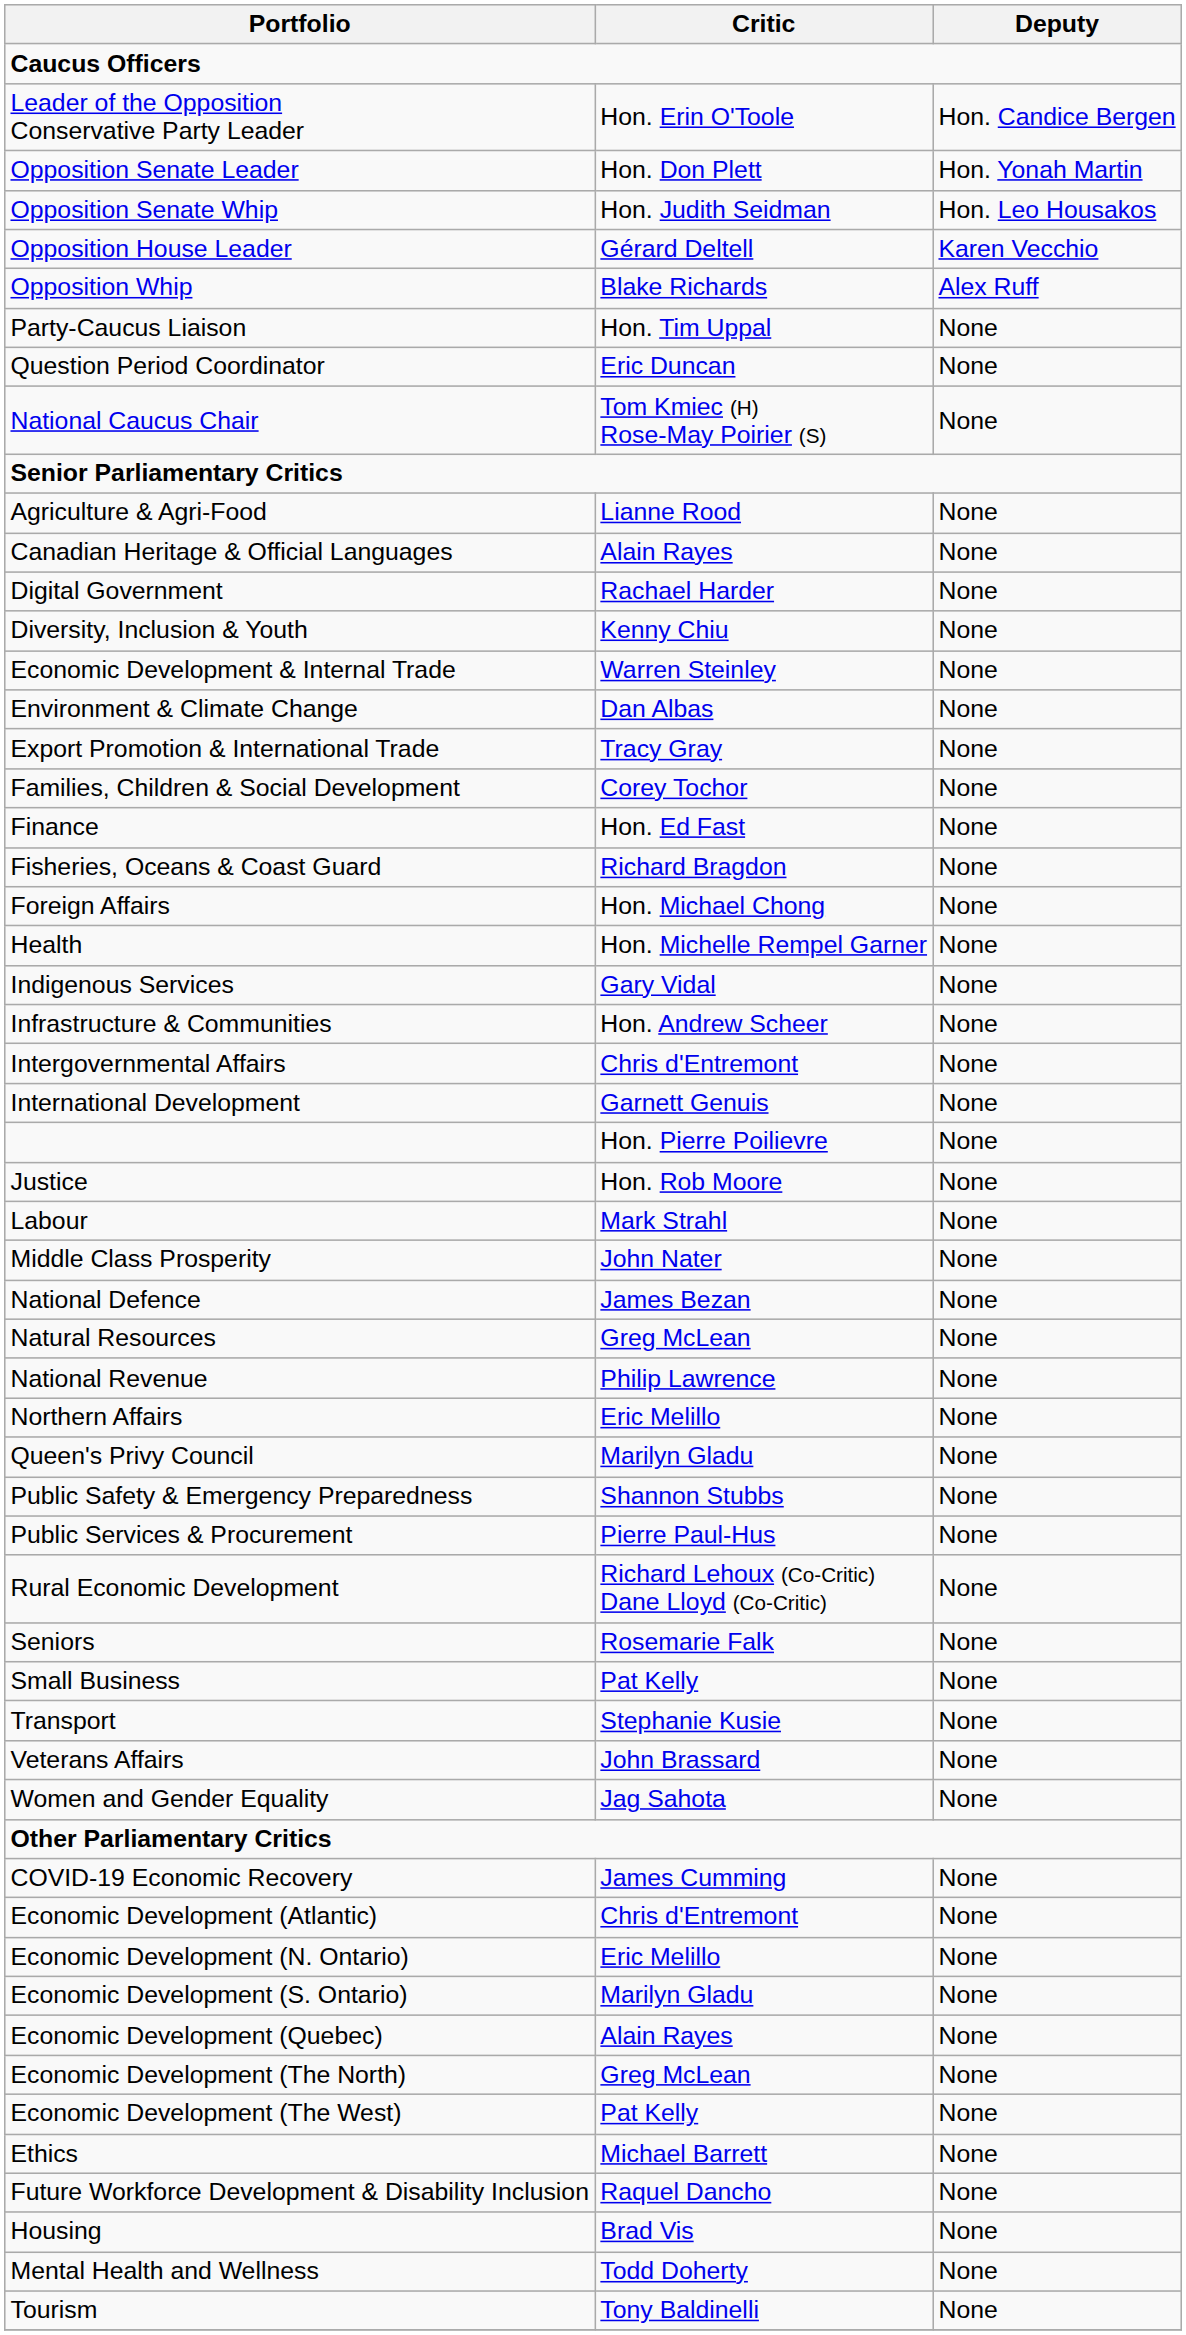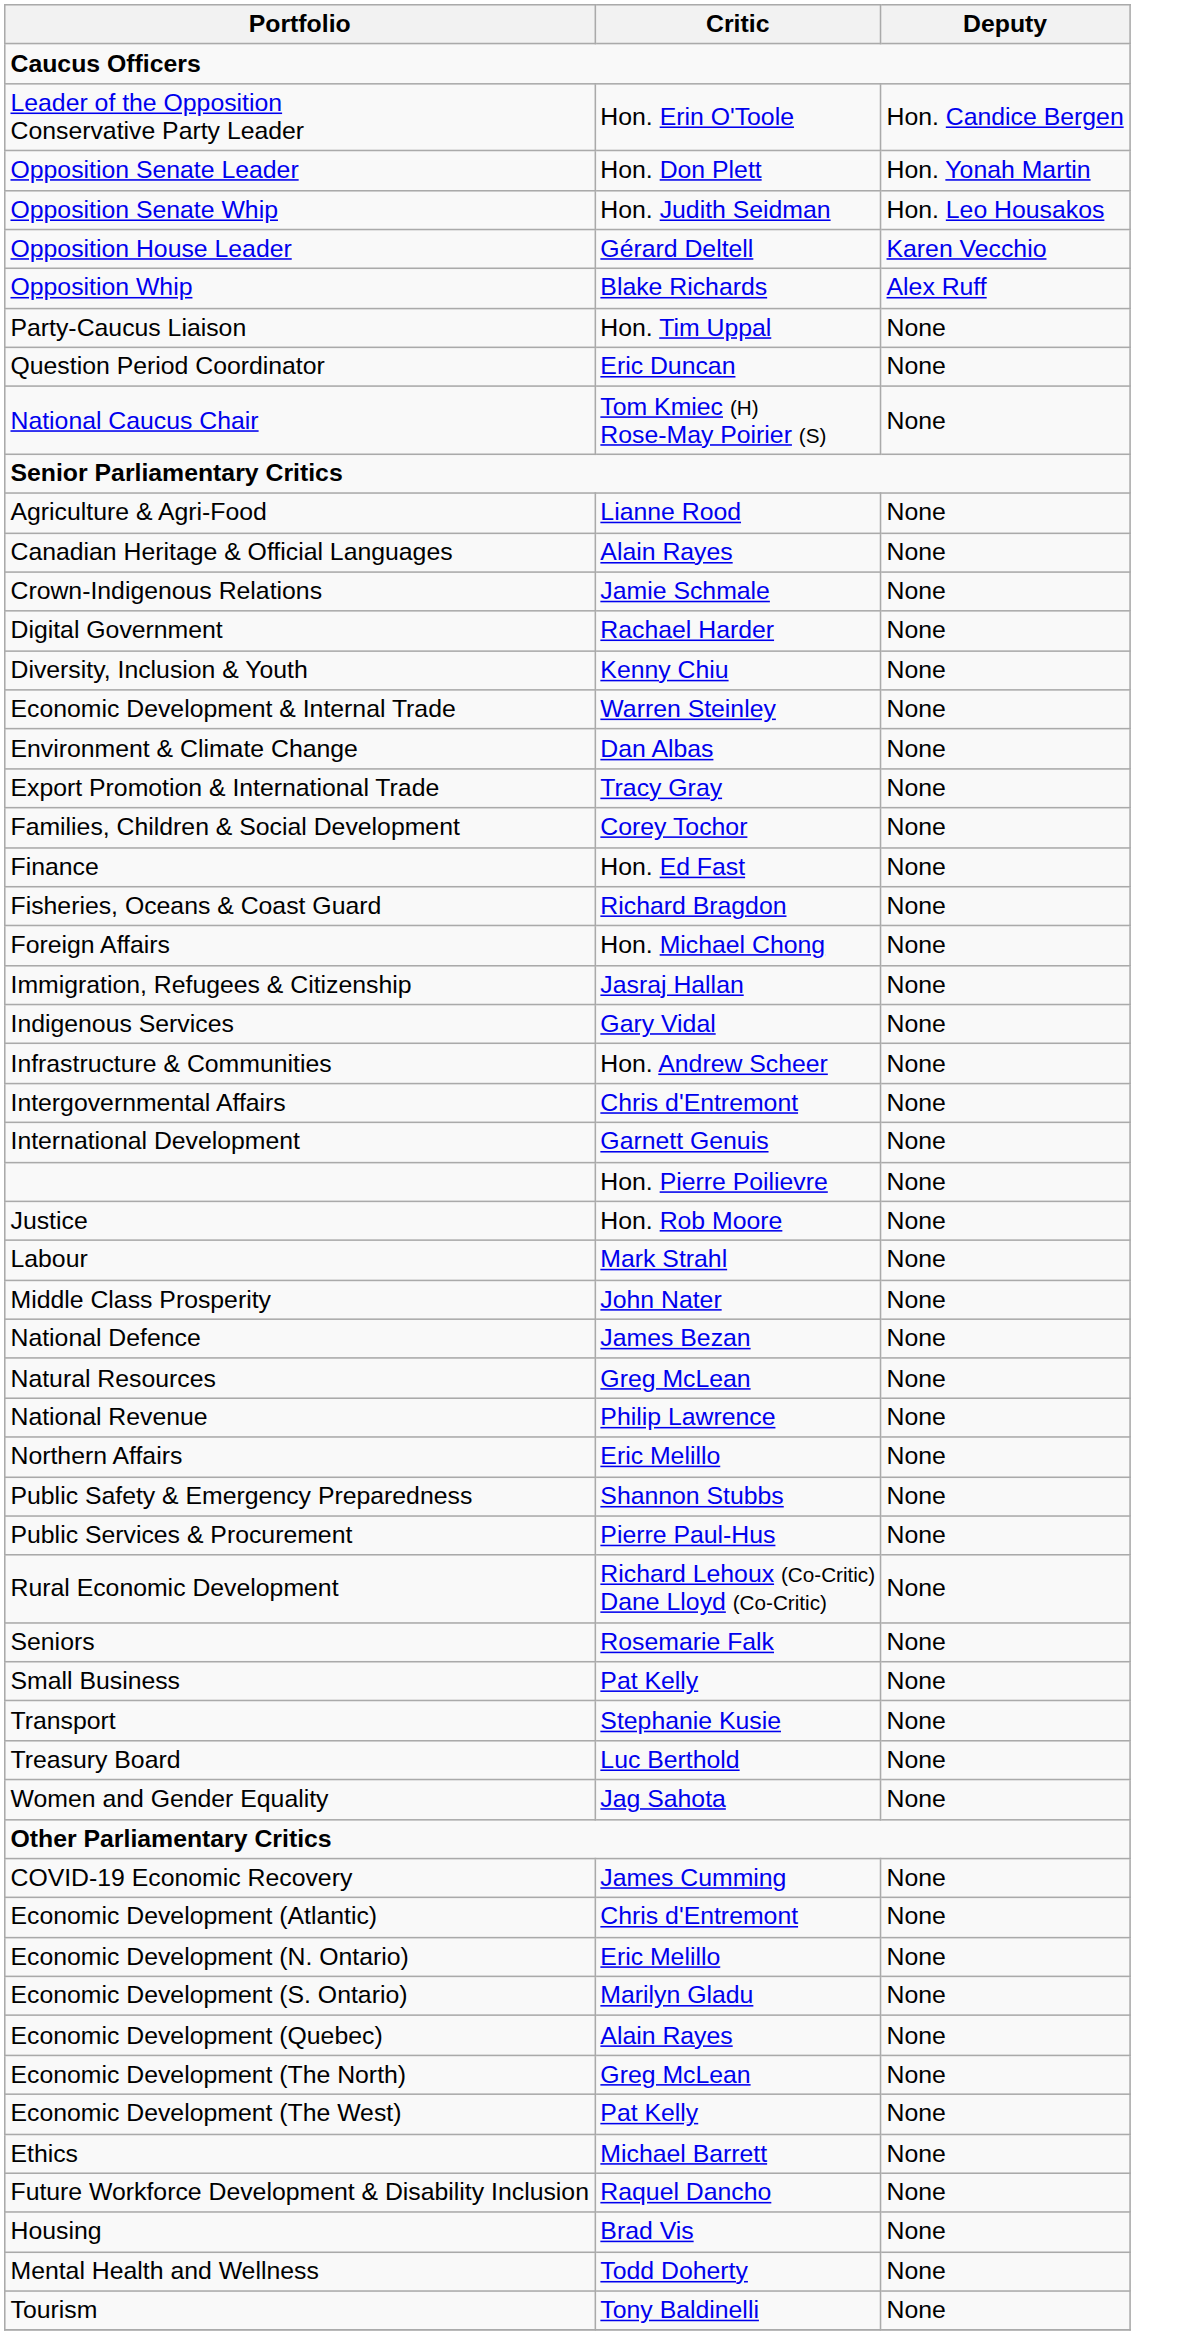 <table class="wikitable collapsible collapsed">
 <tr>
 <th>Portfolio</th>
 <th>Critic</th>
 <th>Deputy</th>
 </tr>
 <tr>
 <td colspan="3"><strong>Caucus Officers</strong></td>
 </tr>
 <tr>
 <td><a href='#'>Leader of the Opposition</a><br>Conservative Party Leader</td>
 <td>Hon. <a href='#'>Erin O'Toole</a></td>
 <td>Hon. <a href='#'>Candice Bergen</a></td>
 </tr>
 <tr>
 <td><a href='#'>Opposition Senate Leader</a></td>
 <td>Hon. <a href='#'>Don Plett</a></td>
 <td>Hon. <a href='#'>Yonah Martin</a></td>
 </tr>
 <tr>
 <td><a href='#'>Opposition Senate Whip</a></td>
 <td>Hon. <a href='#'>Judith Seidman</a></td>
 <td>Hon. <a href='#'>Leo Housakos</a></td>
 </tr>
 <tr>
 <td><a href='#'>Opposition House Leader</a></td>
 <td><a href='#'>Gérard Deltell</a></td>
 <td><a href='#'>Karen Vecchio</a></td>
 </tr>
 <tr>
 <td><a href='#'>Opposition Whip</a></td>
 <td><a href='#'>Blake Richards</a></td>
 <td><a href='#'>Alex Ruff</a></td>
 </tr>
 <tr>
 <td>Party-Caucus Liaison</td>
 <td>Hon. <a href='#'>Tim Uppal</a></td>
 <td>None</td>
 </tr>
 <tr>
 <td>Question Period Coordinator</td>
 <td><a href='#'>Eric Duncan</a></td>
 <td>None</td>
 </tr>
 <tr>
 <td><a href='#'>National Caucus Chair</a></td>
 <td><a href='#'>Tom Kmiec</a> <small>(H)</small><br><a href='#'>Rose-May Poirier</a> <small>(S)</small></td>
 <td>None</td>
 </tr>
 <tr>
 <td colspan="3"><strong>Senior Parliamentary Critics</strong></td>
 </tr>
 <tr>
 <td>Agriculture & Agri-Food</td>
 <td><a href='#'>Lianne Rood</a></td>
 <td>None</td>
 </tr>
 <tr>
 <td>Canadian Heritage & Official Languages</td>
 <td><a href='#'>Alain Rayes</a></td>
 <td>None</td>
 </tr>
 <tr>
+<td>Crown-Indigenous Relations</td>
+<td><a href='#'>Jamie Schmale</a></td>
+<td>None</td>
+</tr>
+<tr>
 <td>Digital Government</td>
 <td><a href='#'>Rachael Harder</a></td>
 <td>None</td>
 </tr>
 <tr>
 <td>Diversity, Inclusion & Youth</td>
 <td><a href='#'>Kenny Chiu</a></td>
 <td>None</td>
 </tr>
 <tr>
 <td>Economic Development & Internal Trade</td>
 <td><a href='#'>Warren Steinley</a></td>
 <td>None</td>
 </tr>
 <tr>
 <td>Environment & Climate Change</td>
 <td><a href='#'>Dan Albas</a></td>
 <td>None</td>
 </tr>
 <tr>
 <td>Export Promotion & International Trade</td>
 <td><a href='#'>Tracy Gray</a></td>
 <td>None</td>
 </tr>
 <tr>
 <td>Families, Children & Social Development</td>
 <td><a href='#'>Corey Tochor</a></td>
 <td>None</td>
 </tr>
 <tr>
 <td>Finance</td>
 <td>Hon. <a href='#'>Ed Fast</a></td>
 <td>None</td>
 </tr>
 <tr>
 <td>Fisheries, Oceans & Coast Guard</td>
 <td><a href='#'>Richard Bragdon</a></td>
 <td>None</td>
 </tr>
 <tr>
 <td>Foreign Affairs</td>
 <td>Hon. <a href='#'>Michael Chong</a></td>
 <td>None</td>
 </tr>
 <tr>
-<td>Health</td>
-<td>Hon. <a href='#'>Michelle Rempel Garner</a></td>
+<td>Immigration, Refugees & Citizenship</td>
+<td><a href='#'>Jasraj Hallan</a></td>
 <td>None</td>
 </tr>
 <tr>
 <td>Indigenous Services</td>
 <td><a href='#'>Gary Vidal</a></td>
 <td>None</td>
 </tr>
 <tr>
 <td>Infrastructure & Communities</td>
 <td>Hon. <a href='#'>Andrew Scheer</a></td>
 <td>None</td>
 </tr>
 <tr>
 <td>Intergovernmental Affairs</td>
 <td><a href='#'>Chris d'Entremont</a></td>
 <td>None</td>
 </tr>
 <tr>
 <td>International Development</td>
 <td><a href='#'>Garnett Genuis</a></td>
 <td>None</td>
 </tr>
 <tr>
 <td></td>
 <td>Hon. <a href='#'>Pierre Poilievre</a></td>
 <td>None</td>
 </tr>
 <tr>
 <td>Justice</td>
 <td>Hon. <a href='#'>Rob Moore</a></td>
 <td>None</td>
 </tr>
 <tr>
 <td>Labour</td>
 <td><a href='#'>Mark Strahl</a></td>
 <td>None</td>
 </tr>
 <tr>
 <td>Middle Class Prosperity</td>
 <td><a href='#'>John Nater</a></td>
 <td>None</td>
 </tr>
 <tr>
 <td>National Defence</td>
 <td><a href='#'>James Bezan</a></td>
 <td>None</td>
 </tr>
 <tr>
 <td>Natural Resources</td>
 <td><a href='#'>Greg McLean</a></td>
 <td>None</td>
 </tr>
 <tr>
 <td>National Revenue</td>
 <td><a href='#'>Philip Lawrence</a></td>
 <td>None</td>
 </tr>
 <tr>
 <td>Northern Affairs</td>
 <td><a href='#'>Eric Melillo</a></td>
 <td>None</td>
 </tr>
 <tr>
-<td>Queen's Privy Council</td>
-<td><a href='#'>Marilyn Gladu</a></td>
-<td>None</td>
-</tr>
-<tr>
 <td>Public Safety & Emergency Preparedness</td>
 <td><a href='#'>Shannon Stubbs</a></td>
 <td>None</td>
 </tr>
 <tr>
 <td>Public Services & Procurement</td>
 <td><a href='#'>Pierre Paul-Hus</a></td>
 <td>None</td>
 </tr>
 <tr>
 <td>Rural Economic Development</td>
 <td><a href='#'>Richard Lehoux</a> <small>(Co-Critic)</small><br><a href='#'>Dane Lloyd</a> <small>(Co-Critic)</small></td>
 <td>None</td>
 </tr>
 <tr>
 <td>Seniors</td>
 <td><a href='#'>Rosemarie Falk</a></td>
 <td>None</td>
 </tr>
 <tr>
 <td>Small Business</td>
 <td><a href='#'>Pat Kelly</a></td>
 <td>None</td>
 </tr>
 <tr>
 <td>Transport</td>
 <td><a href='#'>Stephanie Kusie</a></td>
 <td>None</td>
 </tr>
 <tr>
-<td>Veterans Affairs</td>
-<td><a href='#'>John Brassard</a></td>
+<td>Treasury Board</td>
+<td><a href='#'>Luc Berthold</a></td>
 <td>None</td>
 </tr>
 <tr>
 <td>Women and Gender Equality</td>
 <td><a href='#'>Jag Sahota</a></td>
 <td>None</td>
 </tr>
 <tr>
 <td colspan="3"><strong>Other Parliamentary Critics</strong></td>
 </tr>
 <tr>
 <td>COVID-19 Economic Recovery</td>
 <td><a href='#'>James Cumming</a></td>
 <td>None</td>
 </tr>
 <tr>
 <td>Economic Development (Atlantic)</td>
 <td><a href='#'>Chris d'Entremont</a></td>
 <td>None</td>
 </tr>
 <tr>
 <td>Economic Development (N. Ontario)</td>
 <td><a href='#'>Eric Melillo</a></td>
 <td>None</td>
 </tr>
 <tr>
 <td>Economic Development (S. Ontario)</td>
 <td><a href='#'>Marilyn Gladu</a></td>
 <td>None</td>
 </tr>
 <tr>
 <td>Economic Development (Quebec)</td>
 <td><a href='#'>Alain Rayes</a></td>
 <td>None</td>
 </tr>
 <tr>
 <td>Economic Development (The North)</td>
 <td><a href='#'>Greg McLean</a></td>
 <td>None</td>
 </tr>
 <tr>
 <td>Economic Development (The West)</td>
 <td><a href='#'>Pat Kelly</a></td>
 <td>None</td>
 </tr>
 <tr>
 <td>Ethics</td>
 <td><a href='#'>Michael Barrett</a></td>
 <td>None</td>
 </tr>
 <tr>
 <td>Future Workforce Development & Disability Inclusion</td>
 <td><a href='#'>Raquel Dancho</a></td>
 <td>None</td>
 </tr>
 <tr>
 <td>Housing</td>
 <td><a href='#'>Brad Vis</a></td>
 <td>None</td>
 </tr>
 <tr>
 <td>Mental Health and Wellness</td>
 <td><a href='#'>Todd Doherty</a></td>
 <td>None</td>
 </tr>
 <tr>
 <td>Tourism</td>
 <td><a href='#'>Tony Baldinelli</a></td>
 <td>None</td>
 </tr>
 <tr>
 </tr>
 </table>
